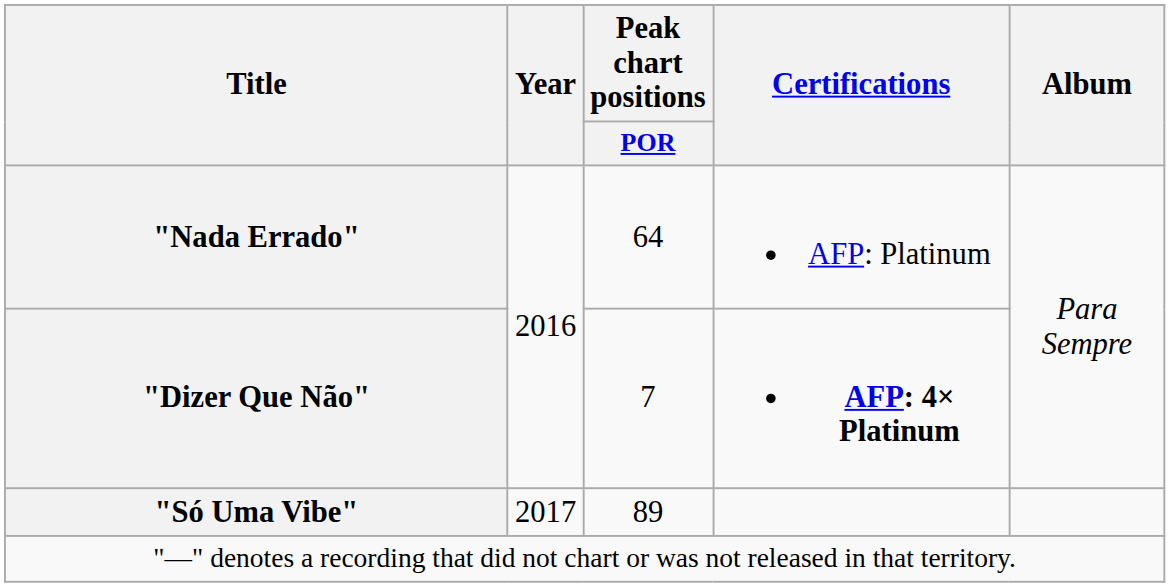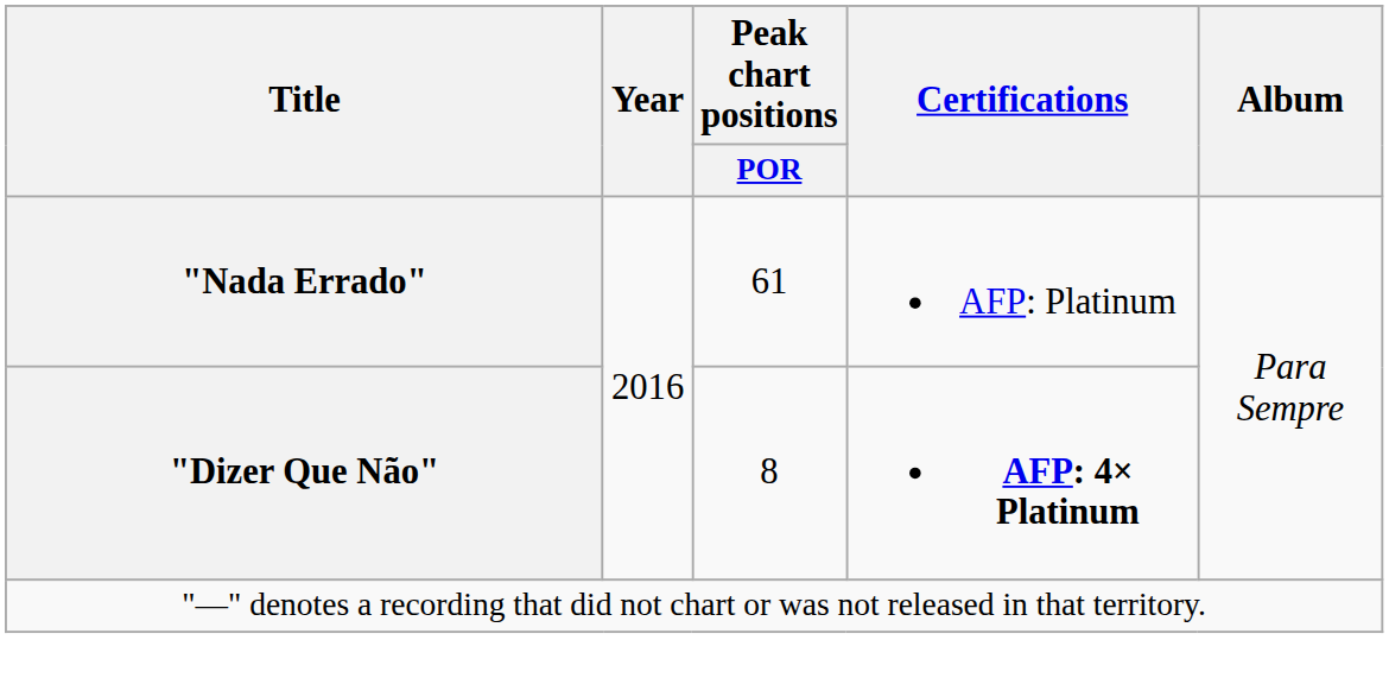 <table class="wikitable plainrowheaders" style="text-align:center;" border="1">
 <tr>
 <th rowspan="2" scope="col" style="width:16em;">Title</th>
 <th rowspan="2" scope="col">Year</th>
 <th scope="col">Peak chart positions</th>
 <th rowspan="2" scope="col"><a href='#'>Certifications</a></th>
 <th rowspan="2" scope="col">Album</th>
 </tr>
 <tr>
 <th scope="col" style="width:3em;font-size:85%;"><a href='#'>POR</a><br></th>
 </tr>
 <tr>
 <th scope="row">"Nada Errado"<br></th>
 <td rowspan="2">2016</td>
-<td>64</td>
+<td>61</td>
 <td><br><ul><li><a href='#'>AFP</a>: Platinum</li></ul></td>
 <td rowspan="2"><em>Para Sempre</em></td>
 </tr>
 <tr>
 <th scope="row">"Dizer Que Não"<br></th>
-<td>7</td>
+<td>8</td>
 <td><strong><br><ul><li><a href='#'>AFP</a>: 4× Platinum</li></ul></strong></td>
-</tr>
-<tr>
-<th scope="row">"Só Uma Vibe"<br></th>
-<td>2017</td>
-<td>89</td>
-<td></td>
-<td><em></em></td>
 </tr>
 <tr>
 <td colspan="5" style="font-size:90%">"—" denotes a recording that did not chart or was not released in that territory.</td>
 </tr>
 </table>
